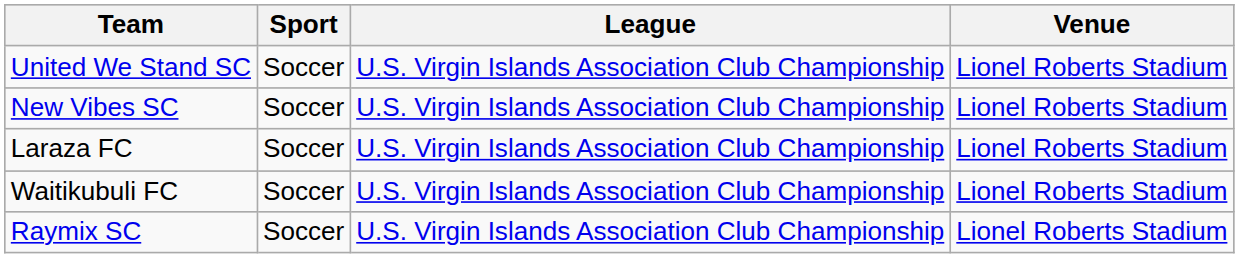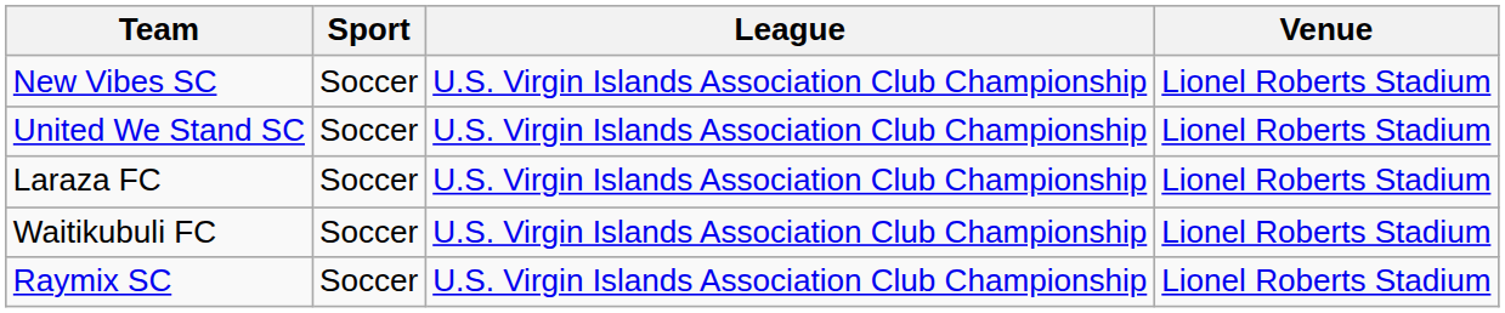 <table class="wikitable sortable">
 <tr>
 <th>Team</th>
 <th>Sport</th>
 <th>League</th>
 <th>Venue</th>
 </tr>
 <tr>
-<td><a href='#'>United We Stand SC</a></td>
+<td><a href='#'>New Vibes SC</a></td>
 <td>Soccer</td>
 <td><a href='#'>U.S. Virgin Islands Association Club Championship</a></td>
 <td><a href='#'>Lionel Roberts Stadium</a></td>
 </tr>
 <tr>
-<td><a href='#'>New Vibes SC</a></td>
+<td><a href='#'>United We Stand SC</a></td>
 <td>Soccer</td>
 <td><a href='#'>U.S. Virgin Islands Association Club Championship</a></td>
 <td><a href='#'>Lionel Roberts Stadium</a></td>
 </tr>
 <tr>
 <td>Laraza FC</td>
 <td>Soccer</td>
 <td><a href='#'>U.S. Virgin Islands Association Club Championship</a></td>
 <td><a href='#'>Lionel Roberts Stadium</a></td>
 </tr>
 <tr>
 <td>Waitikubuli FC</td>
 <td>Soccer</td>
 <td><a href='#'>U.S. Virgin Islands Association Club Championship</a></td>
 <td><a href='#'>Lionel Roberts Stadium</a></td>
 </tr>
 <tr>
 <td><a href='#'>Raymix SC</a></td>
 <td>Soccer</td>
 <td><a href='#'>U.S. Virgin Islands Association Club Championship</a></td>
 <td><a href='#'>Lionel Roberts Stadium</a></td>
 </tr>
 </table>
